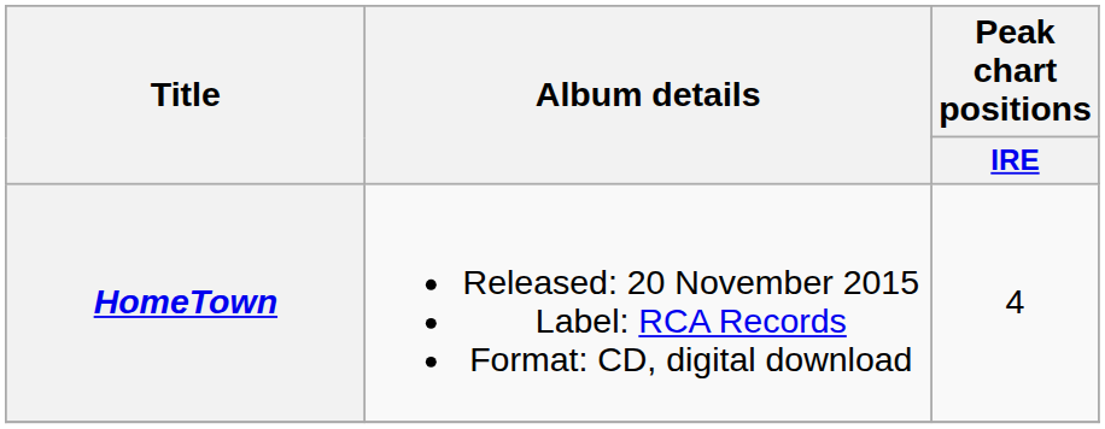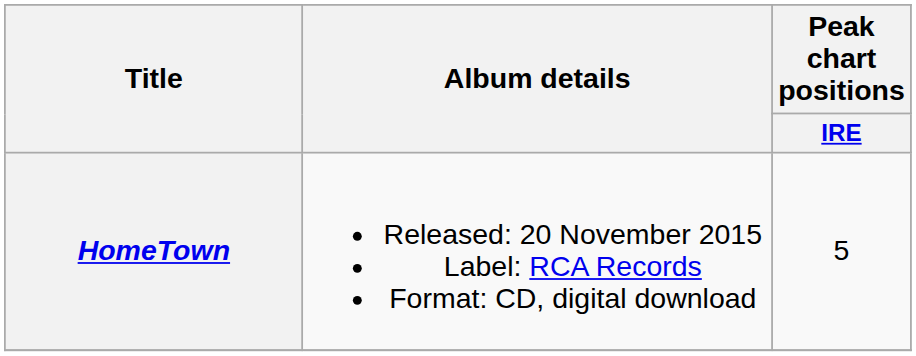 <table class="wikitable plainrowheaders" style="text-align:center;">
 <tr>
 <th scope="col" rowspan="2" style="width:10em;">Title</th>
 <th scope="col" rowspan="2" style="width:16em;">Album details</th>
 <th scope="col">Peak<br>chart<br>positions</th>
 </tr>
 <tr>
 <th scope="col" style="width:3em;font-size:85%;"><a href='#'>IRE</a><br></th>
 </tr>
 <tr>
 <th scope="row"><em><a href='#'>HomeTown</a></em></th>
 <td><br><ul><li>Released: 20 November 2015</li><li>Label: <a href='#'>RCA Records</a></li><li>Format: CD, digital download</li></ul></td>
-<td>4</td>
+<td>5</td>
 </tr>
 <tr>
 </tr>
 </table>
